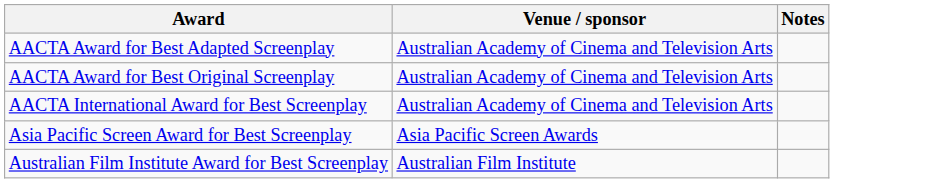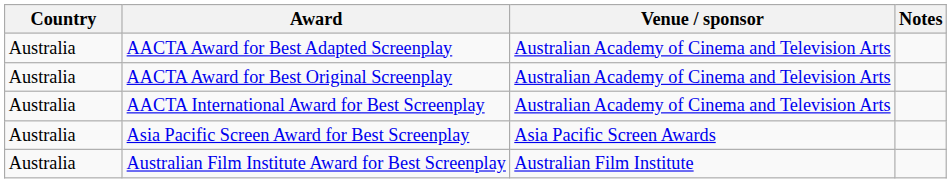 <table class="wikitable sortable">
 <tr>
+<th style="width:6em;">Country</th>
 <th>Award</th>
 <th>Venue / sponsor</th>
 <th>Notes</th>
 </tr>
 <tr>
+<td>Australia</td>
 <td><a href='#'>AACTA Award for Best Adapted Screenplay</a></td>
 <td><a href='#'>Australian Academy of Cinema and Television Arts</a></td>
 <td></td>
 </tr>
 <tr>
+<td>Australia</td>
 <td><a href='#'>AACTA Award for Best Original Screenplay</a></td>
 <td><a href='#'>Australian Academy of Cinema and Television Arts</a></td>
 <td></td>
 </tr>
 <tr>
+<td>Australia</td>
 <td><a href='#'>AACTA International Award for Best Screenplay</a></td>
 <td><a href='#'>Australian Academy of Cinema and Television Arts</a></td>
 <td></td>
 </tr>
 <tr>
+<td>Australia</td>
 <td><a href='#'>Asia Pacific Screen Award for Best Screenplay</a></td>
 <td><a href='#'>Asia Pacific Screen Awards</a></td>
 <td></td>
 </tr>
 <tr>
+<td>Australia</td>
 <td><a href='#'>Australian Film Institute Award for Best Screenplay</a></td>
 <td><a href='#'>Australian Film Institute</a></td>
 <td></td>
 </tr>
 </table>
